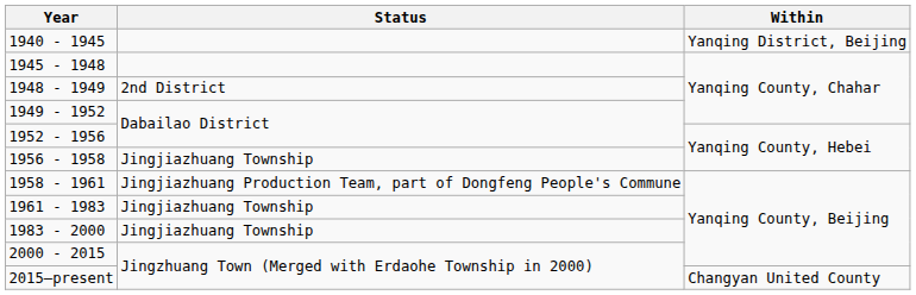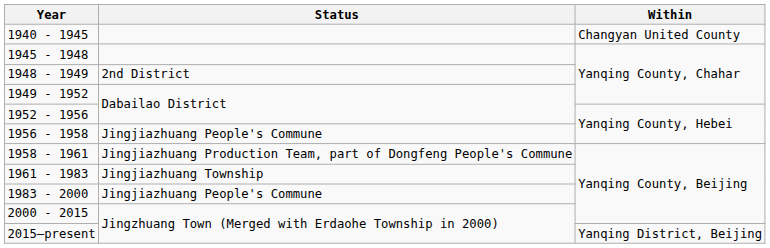 <table class="wikitable">
 <tr>
 <th>Year</th>
 <th>Status</th>
 <th>Within</th>
 </tr>
 <tr>
 <td>1940 - 1945</td>
 <td></td>
-<td>Yanqing District, Beijing</td>
+<td>Changyan United County</td>
 </tr>
 <tr>
 <td>1945 - 1948</td>
 <td></td>
 <td rowspan="3">Yanqing County, Chahar</td>
 </tr>
 <tr>
 <td>1948 - 1949</td>
 <td>2nd District</td>
 </tr>
 <tr>
 <td>1949 - 1952</td>
 <td rowspan="2">Dabailao District</td>
 </tr>
 <tr>
 <td>1952 - 1956</td>
 <td rowspan="2">Yanqing County, Hebei</td>
 </tr>
 <tr>
 <td>1956 - 1958</td>
-<td>Jingjiazhuang Township</td>
+<td>Jingjiazhuang People's Commune</td>
 </tr>
 <tr>
 <td>1958 - 1961</td>
 <td>Jingjiazhuang Production Team, part of Dongfeng People's Commune</td>
 <td rowspan="4">Yanqing County, Beijing</td>
 </tr>
 <tr>
 <td>1961 - 1983</td>
 <td>Jingjiazhuang Township</td>
 </tr>
 <tr>
 <td>1983 - 2000</td>
-<td>Jingjiazhuang Township</td>
+<td>Jingjiazhuang People's Commune</td>
 </tr>
 <tr>
 <td>2000 - 2015</td>
 <td rowspan="2">Jingzhuang Town (Merged with Erdaohe Township in 2000)</td>
 </tr>
 <tr>
 <td>2015–present</td>
-<td>Changyan United County</td>
+<td>Yanqing District, Beijing</td>
 </tr>
 </table>
